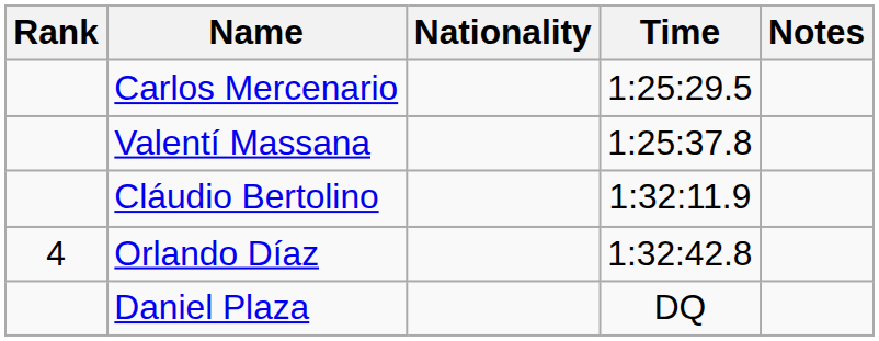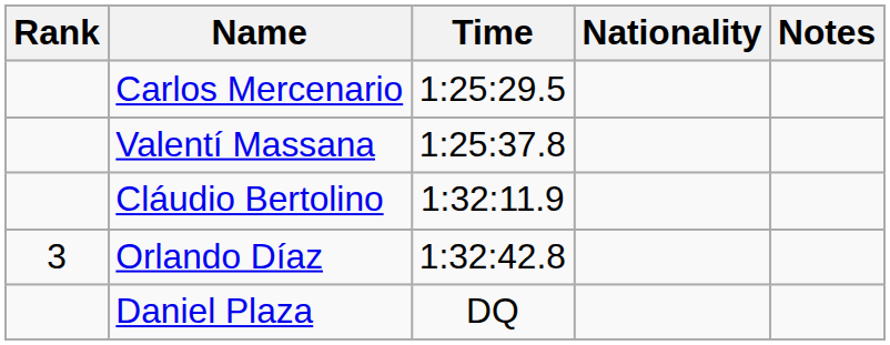 <table class="wikitable sortable" style="text-align:center">
 <tr>
 <th>Rank</th>
 <th>Name</th>
+<th>Time</th>
 <th>Nationality</th>
-<th>Time</th>
 <th>Notes</th>
 </tr>
 <tr>
 <td align=center></td>
 <td align=left><a href='#'>Carlos Mercenario</a></td>
+<td>1:25:29.5</td>
 <td align=left></td>
-<td>1:25:29.5</td>
 <td></td>
 </tr>
 <tr>
 <td align=center></td>
 <td align=left><a href='#'>Valentí Massana</a></td>
+<td>1:25:37.8</td>
 <td align=left></td>
-<td>1:25:37.8</td>
 <td></td>
 </tr>
 <tr>
 <td align=center></td>
 <td align=left><a href='#'>Cláudio Bertolino</a></td>
+<td>1:32:11.9</td>
 <td align=left></td>
-<td>1:32:11.9</td>
 <td></td>
 </tr>
 <tr>
-<td align=center>4</td>
+<td align=center>3</td>
 <td align=left><a href='#'>Orlando Díaz</a></td>
+<td>1:32:42.8</td>
 <td align=left></td>
-<td>1:32:42.8</td>
 <td></td>
 </tr>
 <tr>
 <td align=center></td>
 <td align=left><a href='#'>Daniel Plaza</a></td>
+<td>DQ</td>
 <td align=left></td>
-<td>DQ</td>
 <td></td>
 </tr>
 </table>
